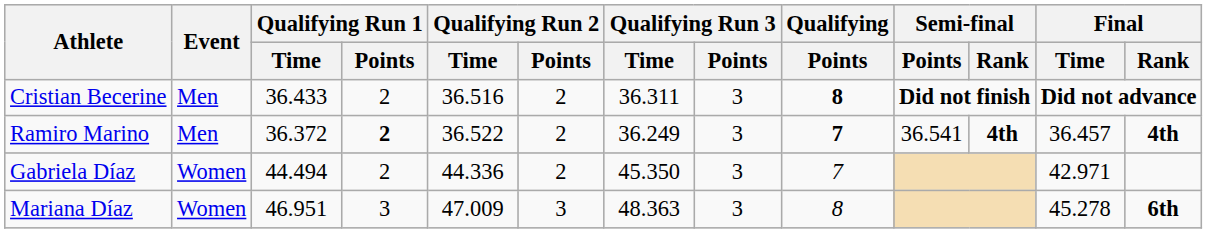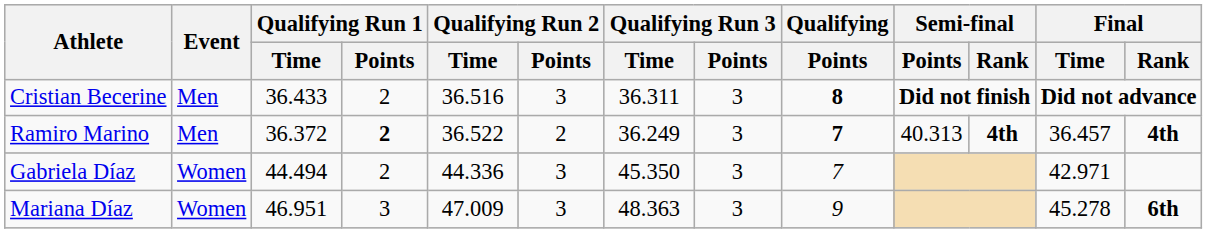 <table class="wikitable" border="1" style="font-size:90%">
 <tr>
 <th rowspan=2>Athlete</th>
 <th rowspan=2>Event</th>
 <th colspan=2>Qualifying Run 1</th>
 <th colspan=2>Qualifying Run 2</th>
 <th colspan=2>Qualifying Run 3</th>
 <th>Qualifying</th>
 <th colspan=2>Semi-final</th>
 <th colspan=2>Final</th>
 </tr>
 <tr>
 <th>Time</th>
 <th>Points</th>
 <th>Time</th>
 <th>Points</th>
 <th>Time</th>
 <th>Points</th>
 <th>Points</th>
 <th>Points</th>
 <th>Rank</th>
 <th>Time</th>
 <th>Rank</th>
 </tr>
 <tr>
 <td><a href='#'>Cristian Becerine</a></td>
 <td><a href='#'>Men</a></td>
 <td align=center>36.433</td>
 <td align=center>2</td>
 <td align=center>36.516</td>
-<td align=center>2</td>
+<td align=center>3</td>
 <td align=center>36.311</td>
 <td align=center>3</td>
 <td align=center><strong>8</strong></td>
 <td colspan=2><strong>Did not finish</strong></td>
 <td align="center" colspan="7"><strong>Did not advance</strong></td>
 </tr>
 <tr>
 <td><a href='#'>Ramiro Marino</a></td>
 <td><a href='#'>Men</a></td>
 <td align=center>36.372</td>
 <td align=center><strong>2</strong></td>
 <td align=center>36.522</td>
 <td align=center>2</td>
 <td align=center>36.249</td>
 <td align=center>3</td>
 <td align=center><strong>7</strong></td>
-<td align=center>36.541</td>
+<td align=center>40.313</td>
 <td align=center><strong>4th</strong></td>
 <td align=center>36.457</td>
 <td align=center><strong>4th</strong></td>
 </tr>
 <tr>
 <td><a href='#'>Gabriela Díaz</a></td>
 <td><a href='#'>Women</a></td>
 <td align=center>44.494</td>
 <td align=center>2</td>
 <td align=center>44.336</td>
-<td align=center>2</td>
+<td align=center>3</td>
 <td align=center>45.350</td>
 <td align=center>3</td>
 <td align=center><em>7</em></td>
 <td bgcolor=wheat colspan=2></td>
 <td align=center>42.971</td>
 <td align=center></td>
 </tr>
 <tr>
 <td><a href='#'>Mariana Díaz</a></td>
 <td><a href='#'>Women</a></td>
 <td align=center>46.951</td>
 <td align=center>3</td>
 <td align=center>47.009</td>
 <td align=center>3</td>
 <td align=center>48.363</td>
 <td align=center>3</td>
-<td align=center><em>8</em></td>
+<td align=center><em>9</em></td>
 <td bgcolor=wheat colspan=2></td>
 <td align=center>45.278</td>
 <td align=center><strong>6th</strong></td>
 </tr>
 </table>
